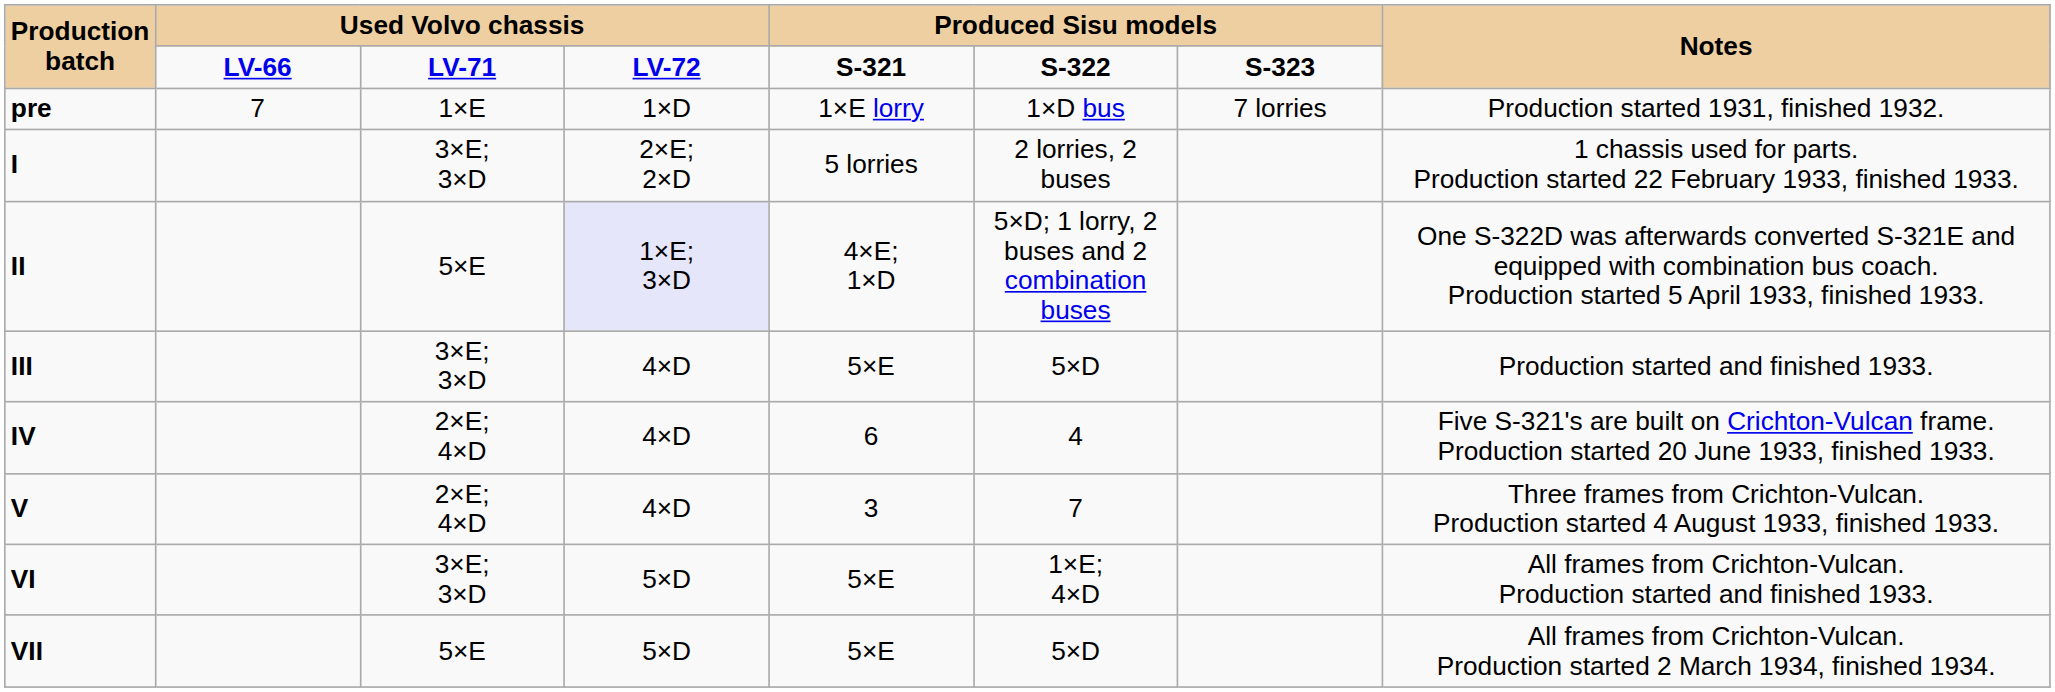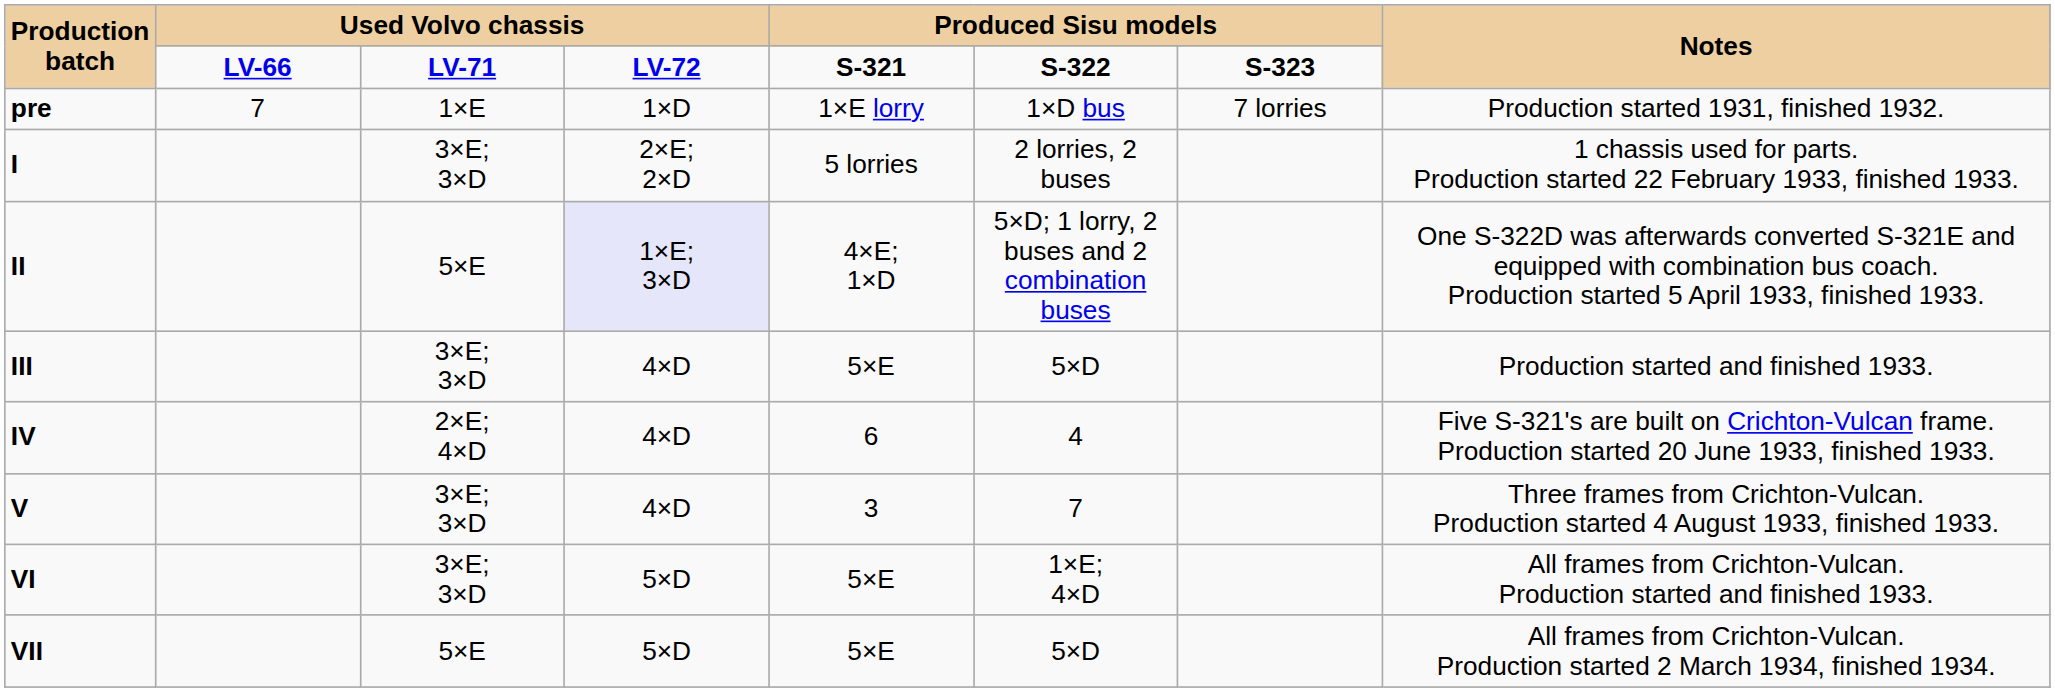 <table class="wikitable">
 <tr>
 <th rowspan="2" align="center" style="background:#EECFA1">Production<br>batch</th>
 <th colspan="3" style="background:#EECFA1">Used Volvo chassis</th>
 <th colspan="3" style="background:#EECFA1">Produced Sisu models</th>
 <th rowspan="2" style="background:#EECFA1">Notes</th>
 </tr>
 <tr>
 <td align="center" width="10%"><strong><a href='#'>LV-66</a></strong></td>
 <td align="center" width="10%"><strong><a href='#'>LV-71</a></strong></td>
 <td align="center" width="10%"><strong><a href='#'>LV-72</a></strong></td>
 <td align="center" width="10%"><strong>S-321</strong></td>
 <td align="center" width="10%"><strong>S-322</strong></td>
 <td align="center" width="10%"><strong>S-323</strong></td>
 </tr>
 <tr>
 <td align="left"><strong>pre</strong></td>
 <td align="center">7</td>
 <td align="center">1×E</td>
 <td align="center">1×D</td>
 <td align="center">1×E <a href='#'>lorry</a></td>
 <td align="center">1×D <a href='#'>bus</a></td>
 <td align="center">7 lorries</td>
 <td align="center">Production started 1931, finished 1932.</td>
 </tr>
 <tr>
 <td align="left"><strong>I</strong></td>
 <td align="center"></td>
 <td align="center">3×E;<br>3×D</td>
 <td align="center">2×E;<br>2×D</td>
 <td align="center">5 lorries</td>
 <td align="center">2 lorries, 2 buses</td>
 <td align="center"></td>
 <td align="center">1 chassis used for parts.<br>Production started 22 February 1933, finished 1933.</td>
 </tr>
 <tr>
 <td align="left"><strong>II</strong></td>
 <td align="center"></td>
 <td align="center">5×E</td>
 <td align="center" style="background: lavender;">1×E;<br>3×D</td>
 <td align="center">4×E;<br>1×D</td>
 <td align="center">5×D; 1 lorry, 2 buses and 2 <a href='#'>combination buses</a></td>
 <td align="center"></td>
 <td align="center">One S-322D was afterwards converted S-321E and equipped with combination bus coach.<br>Production started 5 April 1933, finished 1933.</td>
 </tr>
 <tr>
 <td align="left"><strong>III</strong></td>
 <td align="center"></td>
 <td align="center">3×E;<br>3×D</td>
 <td align="center">4×D</td>
 <td align="center">5×E</td>
 <td align="center">5×D</td>
 <td align="center"></td>
 <td align="center">Production started and finished 1933.</td>
 </tr>
 <tr>
 <td align="left"><strong>IV</strong></td>
 <td align="center"></td>
 <td align="center">2×E;<br>4×D</td>
 <td align="center">4×D</td>
 <td align="center">6</td>
 <td align="center">4</td>
 <td align="center"></td>
 <td align="center">Five S-321's are built on <a href='#'>Crichton-Vulcan</a> frame.<br>Production started 20 June 1933, finished 1933.</td>
 </tr>
 <tr>
 <td align="left"><strong>V</strong></td>
 <td align="center"></td>
-<td align="center">2×E;<br>4×D</td>
+<td align="center">3×E;<br>3×D</td>
 <td align="center">4×D</td>
 <td align="center">3</td>
 <td align="center">7</td>
 <td align="center"></td>
 <td align="center">Three frames from Crichton-Vulcan.<br>Production started 4 August 1933, finished 1933.</td>
 </tr>
 <tr>
 <td align="left"><strong>VI</strong></td>
 <td align="center"></td>
 <td align="center">3×E;<br>3×D</td>
 <td align="center">5×D</td>
 <td align="center">5×E</td>
 <td align="center">1×E;<br>4×D</td>
 <td align="center"></td>
 <td align="center">All frames from Crichton-Vulcan.<br>Production started and finished 1933.</td>
 </tr>
 <tr>
 <td align="left"><strong>VII</strong></td>
 <td align="center"></td>
 <td align="center">5×E</td>
 <td align="center">5×D</td>
 <td align="center">5×E</td>
 <td align="center">5×D</td>
 <td align="center"></td>
 <td align="center">All frames from Crichton-Vulcan.<br>Production started 2 March 1934, finished 1934.</td>
 </tr>
 </table>
